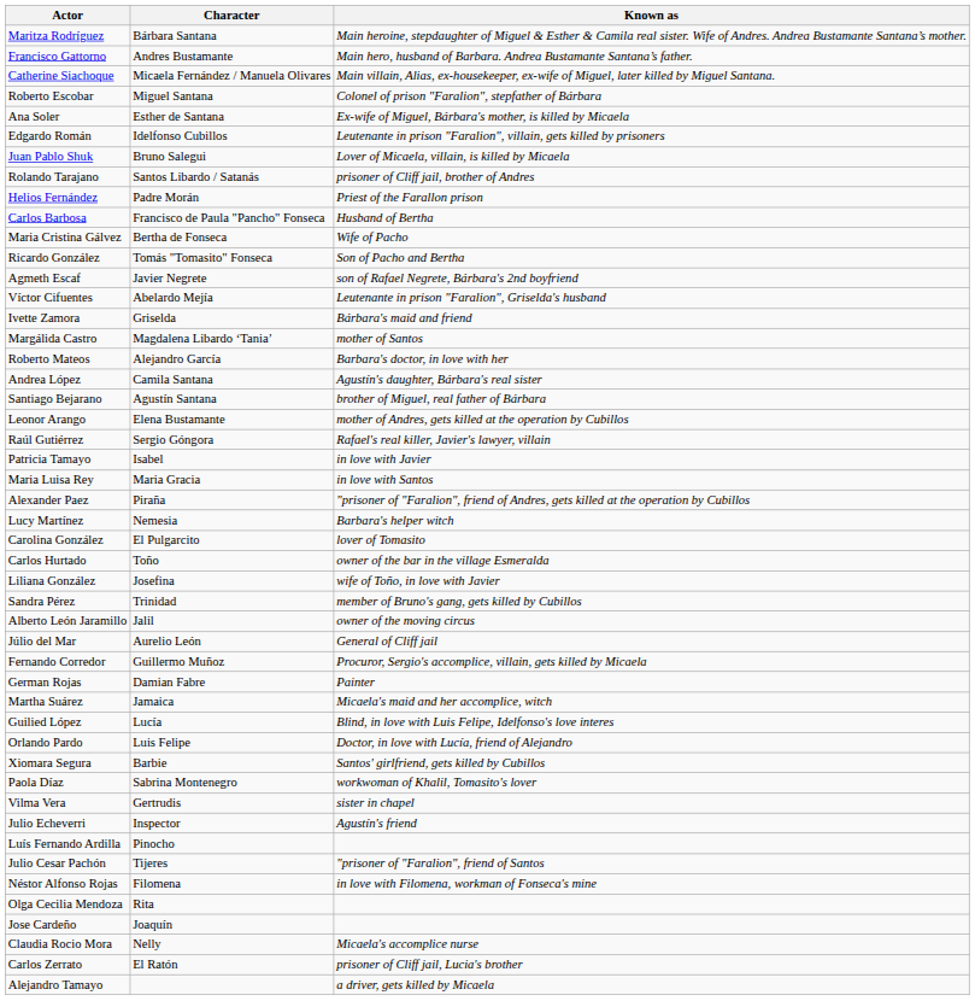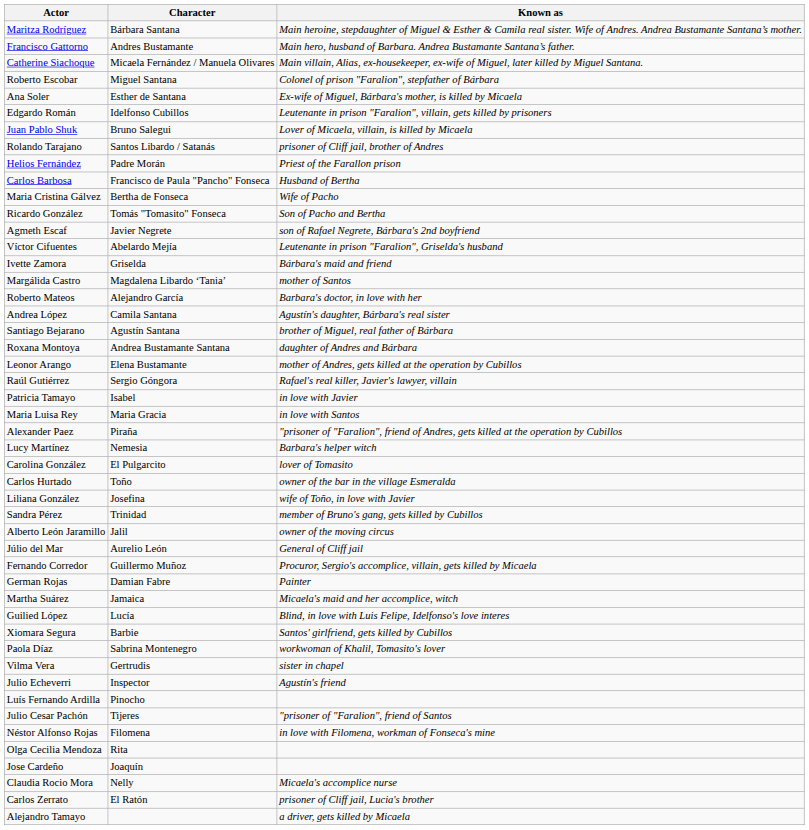 <table class="wikitable">
 <tr>
 <th>Actor</th>
 <th>Character</th>
 <th>Known as</th>
 </tr>
 <tr>
 <td><a href='#'>Maritza Rodríguez</a></td>
 <td>Bárbara Santana</td>
 <td><em>Main heroine, stepdaughter of Miguel & Esther & Camila real sister. Wife of Andres. Andrea Bustamante Santana’s mother.</em></td>
 </tr>
 <tr>
 <td><a href='#'>Francisco Gattorno</a></td>
 <td>Andres Bustamante</td>
 <td><em>Main hero, husband of Barbara. Andrea Bustamante Santana’s father.</em></td>
 </tr>
 <tr>
 <td><a href='#'>Catherine Siachoque</a></td>
 <td>Micaela Fernández / Manuela Olivares</td>
 <td><em>Main villain, Alias, ex-housekeeper, ex-wife of Miguel, later killed by Miguel Santana.</em></td>
 </tr>
 <tr>
 <td>Roberto Escobar</td>
 <td>Miguel Santana</td>
 <td><em>Colonel of prison "Faralion", stepfather of Bárbara</em></td>
 </tr>
 <tr>
 <td>Ana Soler</td>
 <td>Esther de Santana</td>
 <td><em>Ex-wife of Miguel, Bárbara's mother, is killed by Micaela</em></td>
 </tr>
 <tr>
 <td>Edgardo Román</td>
 <td>Idelfonso Cubillos</td>
 <td><em>Leutenante in prison "Faralion", villain, gets killed by prisoners</em></td>
 </tr>
 <tr>
 <td><a href='#'>Juan Pablo Shuk</a></td>
 <td>Bruno Salegui</td>
 <td><em>Lover of Micaela, villain, is killed by Micaela</em></td>
 </tr>
 <tr>
 <td>Rolando Tarajano</td>
 <td>Santos Libardo / Satanás</td>
 <td><em>prisoner of Cliff jail, brother of Andres</em></td>
 </tr>
 <tr>
 <td><a href='#'>Helios Fernández</a></td>
 <td>Padre Morán</td>
 <td><em>Priest of the Farallon prison</em></td>
 </tr>
 <tr>
 <td><a href='#'>Carlos Barbosa</a></td>
 <td>Francisco de Paula "Pancho" Fonseca</td>
 <td><em>Husband of Bertha</em></td>
 </tr>
 <tr>
 <td>Maria Cristina Gálvez</td>
 <td>Bertha de Fonseca</td>
 <td><em>Wife of Pacho</em></td>
 </tr>
 <tr>
 <td>Ricardo González</td>
 <td>Tomás "Tomasito" Fonseca</td>
 <td><em>Son of Pacho and Bertha</em></td>
 </tr>
 <tr>
 <td>Agmeth Escaf</td>
 <td>Javier Negrete</td>
 <td><em>son of Rafael Negrete, Bárbara's 2nd boyfriend</em></td>
 </tr>
 <tr>
 <td>Víctor Cifuentes</td>
 <td>Abelardo Mejía</td>
 <td><em>Leutenante in prison "Faralion", Griselda's husband</em></td>
 </tr>
 <tr>
 <td>Ivette Zamora</td>
 <td>Griselda</td>
 <td><em>Bárbara's maid and friend</em></td>
 </tr>
 <tr>
 <td>Margálida Castro</td>
 <td>Magdalena Libardo ‘Tania’</td>
 <td><em>mother of Santos</em></td>
 </tr>
 <tr>
 <td>Roberto Mateos</td>
 <td>Alejandro García</td>
 <td><em>Barbara's doctor, in love with her</em></td>
 </tr>
 <tr>
 <td>Andrea López</td>
 <td>Camila Santana</td>
 <td><em>Agustín's daughter, Bárbara's real sister</em></td>
 </tr>
 <tr>
 <td>Santiago Bejarano</td>
 <td>Agustín Santana</td>
 <td><em>brother of Miguel, real father of Bárbara</em></td>
 </tr>
 <tr>
+<td>Roxana Montoya</td>
+<td>Andrea Bustamante Santana</td>
+<td><em>daughter of Andres and Bárbara</em></td>
+</tr>
+<tr>
 <td>Leonor Arango</td>
 <td>Elena Bustamante</td>
 <td><em>mother of Andres, gets killed at the operation by Cubillos</em></td>
 </tr>
 <tr>
 <td>Raúl Gutiérrez</td>
 <td>Sergio Góngora</td>
 <td><em>Rafael's real killer, Javier's lawyer, villain</em></td>
 </tr>
 <tr>
 <td>Patricia Tamayo</td>
 <td>Isabel</td>
 <td><em>in love with Javier</em></td>
 </tr>
 <tr>
 <td>Maria Luisa Rey</td>
 <td>Maria Gracia</td>
 <td><em>in love with Santos</em></td>
 </tr>
 <tr>
 <td>Alexander Paez</td>
 <td>Piraña</td>
 <td><em>"prisoner of "Faralion", friend of Andres, gets killed at the operation by Cubillos</em></td>
 </tr>
 <tr>
 <td>Lucy Martínez</td>
 <td>Nemesia</td>
 <td><em>Barbara's helper witch</em></td>
 </tr>
 <tr>
 <td>Carolina González</td>
 <td>El Pulgarcito</td>
 <td><em>lover of Tomasito</em></td>
 </tr>
 <tr>
 <td>Carlos Hurtado</td>
 <td>Toño</td>
 <td><em>owner of the bar in the village Esmeralda</em></td>
 </tr>
 <tr>
 <td>Liliana González</td>
 <td>Josefina</td>
 <td><em>wife of Toño, in love with Javier</em></td>
 </tr>
 <tr>
 <td>Sandra Pérez</td>
 <td>Trinidad</td>
 <td><em>member of Bruno's gang, gets killed by Cubillos</em></td>
 </tr>
 <tr>
 <td>Alberto León Jaramillo</td>
 <td>Jalil</td>
 <td><em>owner of the moving circus</em></td>
 </tr>
 <tr>
 <td>Júlio del Mar</td>
 <td>Aurelio León</td>
 <td><em>General of Cliff jail</em></td>
 </tr>
 <tr>
 <td>Fernando Corredor</td>
 <td>Guillermo Muñoz</td>
 <td><em>Procuror, Sergio's accomplice, villain, gets killed by Micaela</em></td>
 </tr>
 <tr>
 <td>German Rojas</td>
 <td>Damian Fabre</td>
 <td><em>Painter</em></td>
 </tr>
 <tr>
 <td>Martha Suárez</td>
 <td>Jamaica</td>
 <td><em>Micaela's maid and her accomplice, witch</em></td>
 </tr>
 <tr>
 <td>Guilied López</td>
 <td>Lucía</td>
 <td><em>Blind, in love with Luis Felipe, Idelfonso's love interes</em></td>
 </tr>
 <tr>
-<td>Orlando Pardo</td>
-<td>Luis Felipe</td>
-<td><em>Doctor, in love with Lucía, friend of Alejandro</em></td>
-</tr>
-<tr>
 <td>Xiomara Segura</td>
 <td>Barbie</td>
 <td><em>Santos' girlfriend, gets killed by Cubillos</em></td>
 </tr>
 <tr>
 <td>Paola Díaz</td>
 <td>Sabrina Montenegro</td>
 <td><em>workwoman of Khalil, Tomasito's lover</em></td>
 </tr>
 <tr>
 <td>Vilma Vera</td>
 <td>Gertrudis</td>
 <td><em>sister in chapel</em></td>
 </tr>
 <tr>
 <td>Julio Echeverri</td>
 <td>Inspector</td>
 <td><em>Agustín's friend</em></td>
 </tr>
 <tr>
 <td>Luís Fernando Ardilla</td>
 <td>Pinocho</td>
 <td></td>
 </tr>
 <tr>
 <td>Julio Cesar Pachón</td>
 <td>Tijeres</td>
 <td><em>"prisoner of "Faralion", friend of Santos</em></td>
 </tr>
 <tr>
 <td>Néstor Alfonso Rojas</td>
 <td>Filomena</td>
 <td><em>in love with Filomena, workman of Fonseca's mine</em></td>
 </tr>
 <tr>
 <td>Olga Cecilia Mendoza</td>
 <td>Rita</td>
 <td></td>
 </tr>
 <tr>
 <td>Jose Cardeño</td>
 <td>Joaquín</td>
 <td></td>
 </tr>
 <tr>
 <td>Claudia Rocio Mora</td>
 <td>Nelly</td>
 <td><em>Micaela's accomplice nurse</em></td>
 </tr>
 <tr>
 <td>Carlos Zerrato</td>
 <td>El Ratón</td>
 <td><em>prisoner of Cliff jail, Lucia's brother</em></td>
 </tr>
 <tr>
 <td>Alejandro Tamayo</td>
 <td></td>
 <td><em>a driver, gets killed by Micaela</em></td>
 </tr>
 </table>
